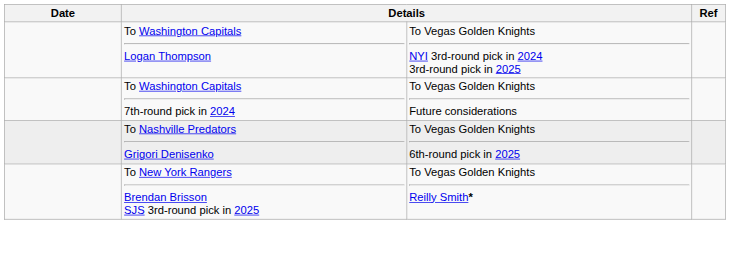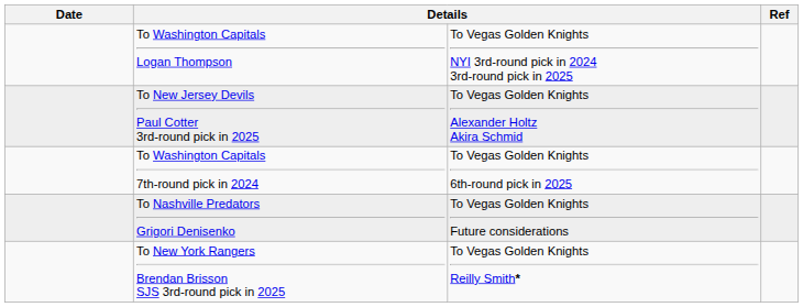 <table class="wikitable">
 <tr>
 <th style="width: 10em;">Date</th>
 <th colspan=2>Details</th>
 <th style="width: 2.5em;">Ref</th>
 </tr>
 <tr>
 <td></td>
 <td style="width: 25em;" valign="top">To <a href='#'>Washington Capitals</a><hr><a href='#'>Logan Thompson</a></td>
 <td style="width: 25em;" valign="top">To Vegas Golden Knights<hr><a href='#'>NYI</a> 3rd-round pick in <a href='#'>2024</a><br>3rd-round pick in <a href='#'>2025</a></td>
 <td></td>
 </tr>
+<tr bgcolor="eeeeee">
+<td></td>
+<td valign="top">To <a href='#'>New Jersey Devils</a><hr><a href='#'>Paul Cotter</a><br>3rd-round pick in <a href='#'>2025</a></td>
+<td valign="top">To Vegas Golden Knights<hr><a href='#'>Alexander Holtz</a><br><a href='#'>Akira Schmid</a></td>
+<td></td>
+</tr>
 <tr>
 <td></td>
 <td valign="top">To <a href='#'>Washington Capitals</a><hr>7th-round pick in <a href='#'>2024</a></td>
-<td valign="top">To Vegas Golden Knights<hr><span>Future considerations</span></td>
+<td valign="top">To Vegas Golden Knights<hr>6th-round pick in <a href='#'>2025</a></td>
 <td></td>
 </tr>
 <tr bgcolor="eeeeee">
 <td></td>
 <td valign="top">To <a href='#'>Nashville Predators</a><hr><a href='#'>Grigori Denisenko</a></td>
-<td valign="top">To Vegas Golden Knights<hr>6th-round pick in <a href='#'>2025</a></td>
+<td valign="top">To Vegas Golden Knights<hr><span>Future considerations</span></td>
 <td></td>
 </tr>
 <tr>
 <td></td>
 <td valign="top">To <a href='#'>New York Rangers</a><hr><a href='#'>Brendan Brisson</a><br><a href='#'>SJS</a> 3rd-round pick in <a href='#'>2025</a></td>
 <td valign="top">To Vegas Golden Knights<hr><a href='#'>Reilly Smith</a><span><strong>*</strong></span></td>
 <td></td>
 </tr>
 </table>
